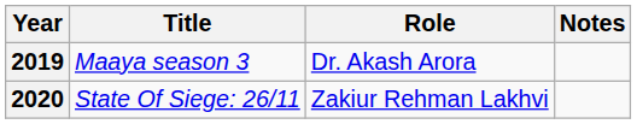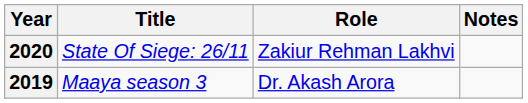 <table class="wikitable plainrowheaders">
 <tr>
 <th scope="col">Year</th>
 <th scope="col">Title</th>
 <th scope="col">Role</th>
 <th class="unsortable" scope="col">Notes</th>
 </tr>
 <tr>
+<th scope="row">2020</th>
+<td><em><a href='#'>State Of Siege: 26/11</a></em></td>
+<td><a href='#'>Zakiur Rehman Lakhvi</a></td>
+<td></td>
+</tr>
+<tr>
 <th scope="row">2019</th>
 <td><em><a href='#'>Maaya season 3</a></em></td>
 <td><a href='#'>Dr. Akash Arora</a></td>
 <td></td>
 </tr>
-<tr>
-<th scope="row">2020</th>
-<td><em><a href='#'>State Of Siege: 26/11</a></em></td>
-<td><a href='#'>Zakiur Rehman Lakhvi</a></td>
-<td></td>
-</tr>
 </table>
